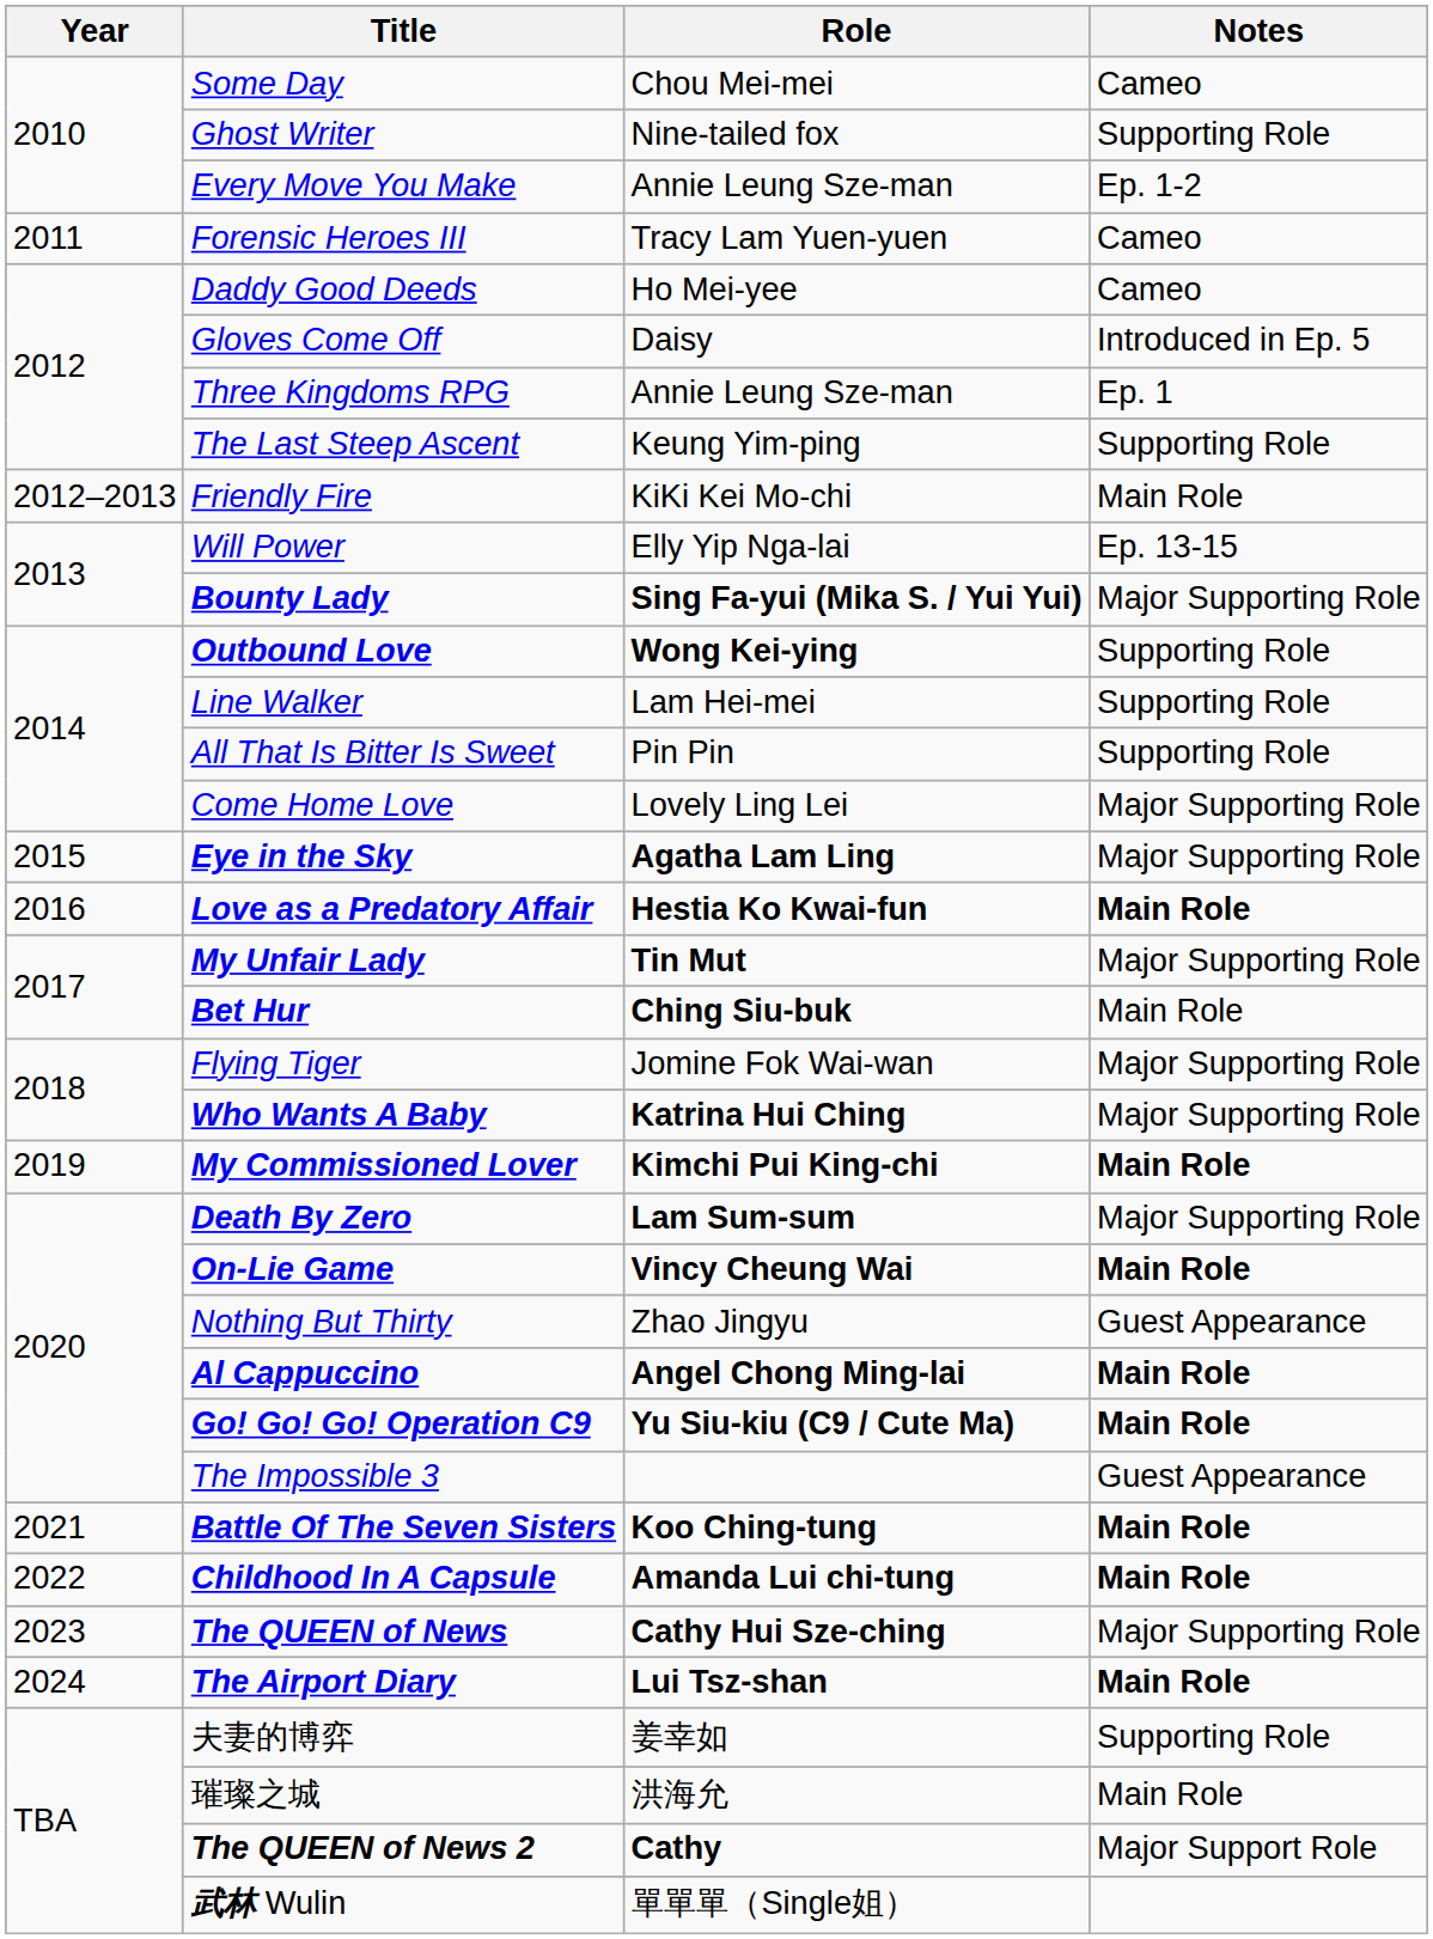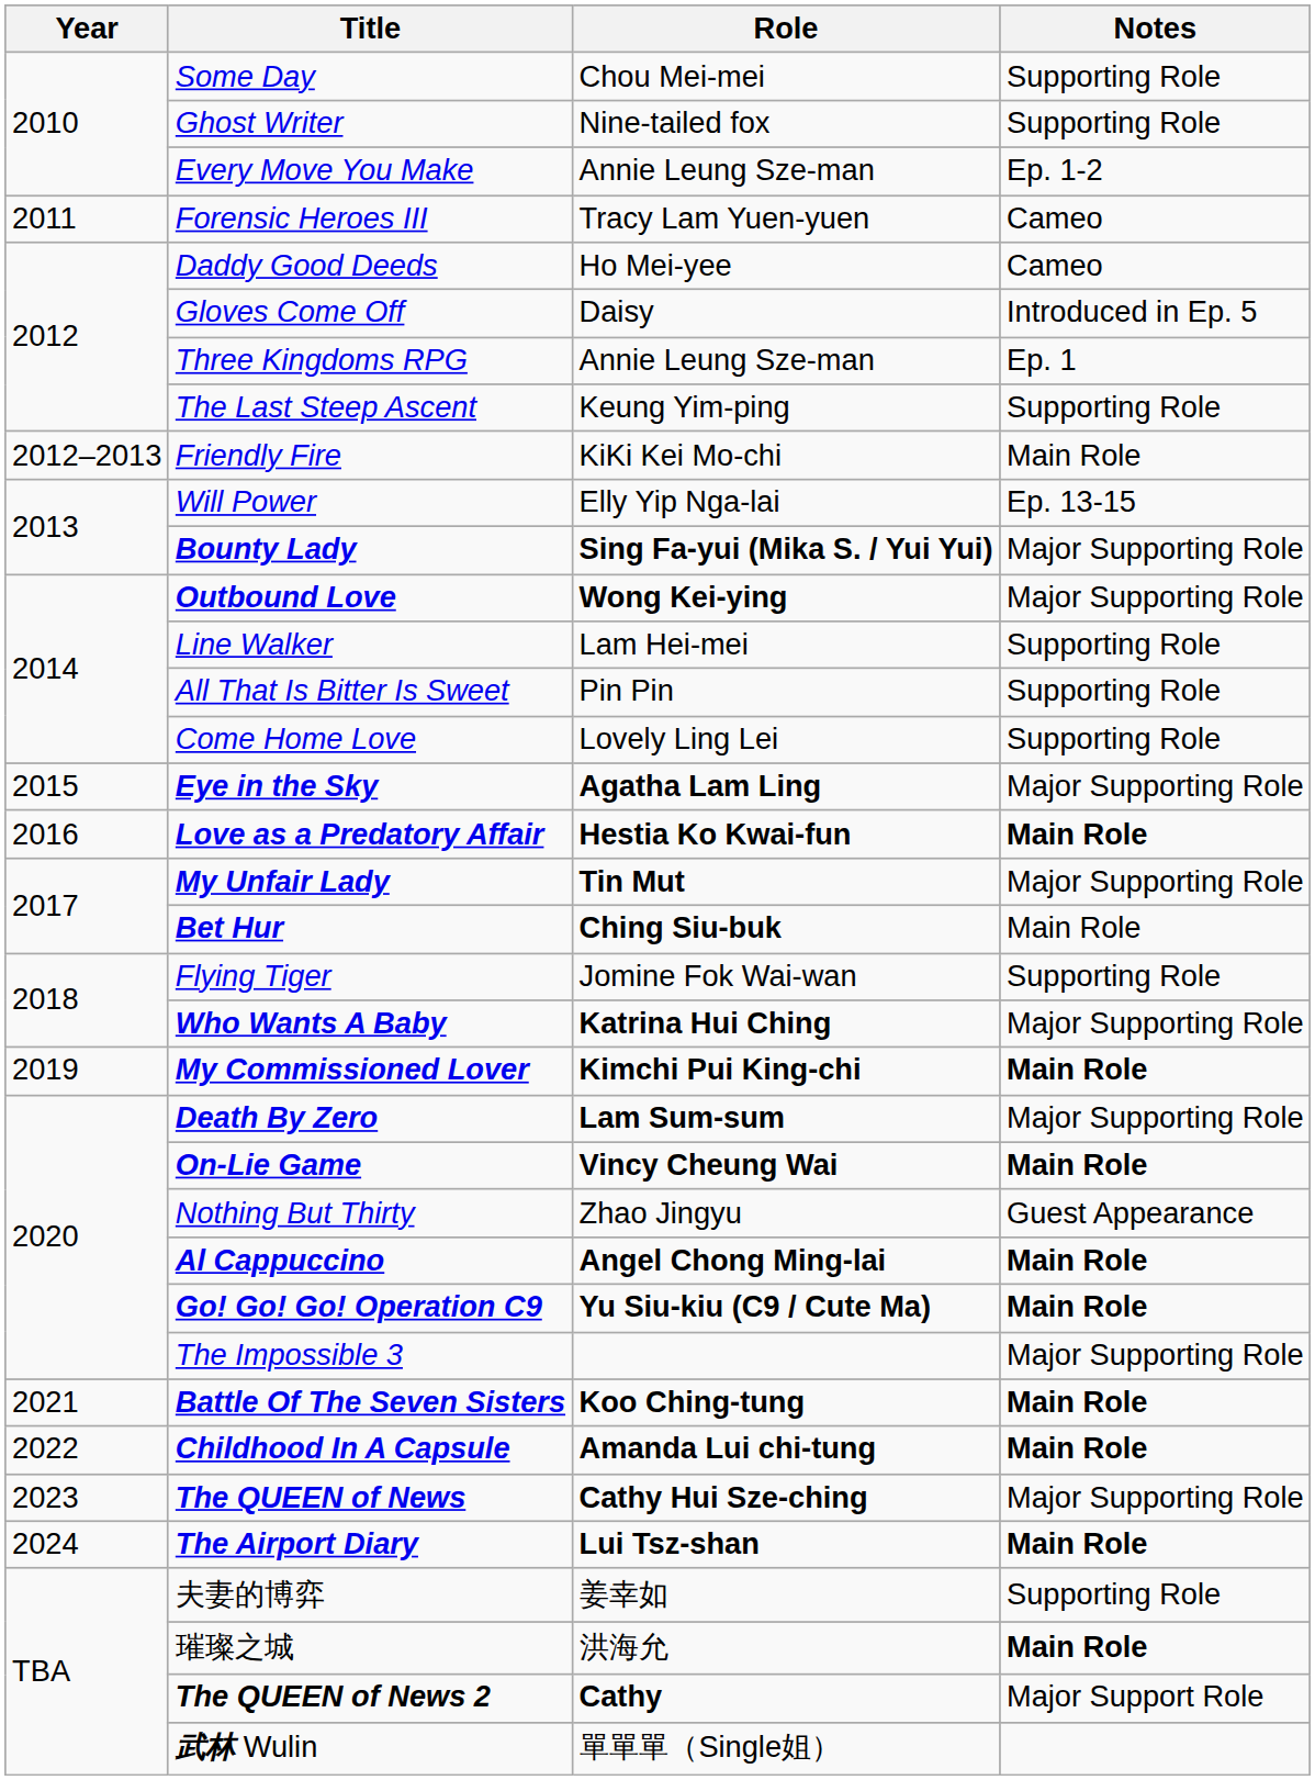 <table class="wikitable sortable mw-collapsible plainrowheaders">
 <tr>
 <th scope="col">Year</th>
 <th scope="col">Title</th>
 <th scope="col">Role</th>
 <th scope="col" class="unsortable">Notes</th>
 </tr>
 <tr>
 <td rowspan=3>2010</td>
 <td><em><a href='#'>Some Day</a></em></td>
 <td>Chou Mei-mei</td>
-<td>Cameo</td>
+<td>Supporting Role</td>
 </tr>
 <tr>
 <td><em><a href='#'>Ghost Writer</a></em></td>
 <td>Nine-tailed fox</td>
 <td>Supporting Role</td>
 </tr>
 <tr>
 <td><em><a href='#'>Every Move You Make</a></em></td>
 <td>Annie Leung Sze-man</td>
 <td>Ep. 1-2</td>
 </tr>
 <tr>
 <td>2011</td>
 <td><em><a href='#'>Forensic Heroes III</a></em></td>
 <td>Tracy Lam Yuen-yuen</td>
 <td>Cameo</td>
 </tr>
 <tr>
 <td rowspan=4>2012</td>
 <td><em><a href='#'>Daddy Good Deeds</a></em></td>
 <td>Ho Mei-yee</td>
 <td>Cameo</td>
 </tr>
 <tr>
 <td><em><a href='#'>Gloves Come Off</a></em></td>
 <td>Daisy</td>
 <td>Introduced in Ep. 5</td>
 </tr>
 <tr>
 <td><em><a href='#'>Three Kingdoms RPG</a></em></td>
 <td>Annie Leung Sze-man</td>
 <td>Ep. 1</td>
 </tr>
 <tr>
 <td><em><a href='#'>The Last Steep Ascent</a></em></td>
 <td>Keung Yim-ping</td>
 <td>Supporting Role</td>
 </tr>
 <tr>
 <td>2012–2013</td>
 <td><em><a href='#'>Friendly Fire</a></em></td>
 <td>KiKi Kei Mo-chi</td>
 <td>Main Role</td>
 </tr>
 <tr>
 <td rowspan=2>2013</td>
 <td><em><a href='#'>Will Power</a></em></td>
 <td>Elly Yip Nga-lai</td>
 <td>Ep. 13-15</td>
 </tr>
 <tr>
 <td><strong><em><a href='#'>Bounty Lady</a></em></strong></td>
 <td><strong>Sing Fa-yui (Mika S. / Yui Yui) </strong></td>
 <td>Major Supporting Role</td>
 </tr>
 <tr>
 <td rowspan=4>2014</td>
 <td><strong><em><a href='#'>Outbound Love</a></em></strong></td>
 <td><strong>Wong Kei-ying </strong></td>
-<td>Supporting Role</td>
+<td>Major Supporting Role</td>
 </tr>
 <tr>
 <td><em><a href='#'>Line Walker</a></em></td>
 <td>Lam Hei-mei</td>
 <td>Supporting Role</td>
 </tr>
 <tr>
 <td><em><a href='#'>All That Is Bitter Is Sweet</a></em></td>
 <td>Pin Pin</td>
 <td>Supporting Role</td>
 </tr>
 <tr>
 <td><em><a href='#'>Come Home Love</a></em></td>
 <td>Lovely Ling Lei</td>
-<td>Major Supporting Role</td>
+<td>Supporting Role</td>
 </tr>
 <tr>
 <td>2015</td>
 <td><strong><em><a href='#'>Eye in the Sky</a></em></strong></td>
 <td><strong>Agatha Lam Ling </strong></td>
 <td>Major Supporting Role</td>
 </tr>
 <tr>
 <td>2016</td>
 <td><strong><em><a href='#'>Love as a Predatory Affair</a></em></strong></td>
 <td><strong>Hestia Ko Kwai-fun </strong></td>
 <td><strong>Main Role</strong></td>
 </tr>
 <tr>
 <td rowspan=2>2017</td>
 <td><strong><em><a href='#'>My Unfair Lady</a></em></strong></td>
 <td><strong>Tin Mut </strong></td>
 <td>Major Supporting Role</td>
 </tr>
 <tr>
 <td><strong><em><a href='#'>Bet Hur</a></em></strong></td>
 <td><strong>Ching Siu-buk </strong></td>
 <td>Main Role</td>
 </tr>
 <tr>
 <td rowspan="2">2018</td>
 <td><em><a href='#'>Flying Tiger</a></em></td>
 <td>Jomine Fok Wai-wan</td>
-<td>Major Supporting Role</td>
+<td>Supporting Role</td>
 </tr>
 <tr>
 <td><strong><em><a href='#'>Who Wants A Baby</a></em></strong></td>
 <td><strong>Katrina Hui Ching </strong></td>
 <td>Major Supporting Role</td>
 </tr>
 <tr>
 <td>2019</td>
 <td><strong><em><a href='#'>My Commissioned Lover</a></em></strong></td>
 <td><strong>Kimchi Pui King-chi </strong></td>
 <td><strong>Main Role</strong></td>
 </tr>
 <tr>
 <td rowspan="6">2020</td>
 <td><strong><em><a href='#'>Death By Zero</a></em></strong></td>
 <td><strong>Lam Sum-sum </strong></td>
 <td>Major Supporting Role</td>
 </tr>
 <tr>
 <td><strong><em><a href='#'>On-Lie Game</a> </em></strong></td>
 <td><strong>Vincy Cheung Wai </strong></td>
 <td><strong>Main Role</strong></td>
 </tr>
 <tr>
 <td><em><a href='#'>Nothing But Thirty</a></em></td>
 <td>Zhao Jingyu</td>
 <td>Guest Appearance</td>
 </tr>
 <tr>
 <td><strong><em><a href='#'>Al Cappuccino</a></em></strong></td>
 <td><strong>Angel Chong Ming-lai </strong></td>
 <td><strong>Main Role</strong></td>
 </tr>
 <tr>
 <td><strong><em><a href='#'>Go! Go! Go! Operation C9</a></em></strong></td>
 <td><strong>Yu Siu-kiu (C9 / Cute Ma) </strong></td>
 <td><strong>Main Role</strong></td>
 </tr>
 <tr>
 <td><em><a href='#'>The Impossible 3</a></em></td>
 <td></td>
-<td>Guest Appearance</td>
+<td>Major Supporting Role</td>
 </tr>
 <tr>
 <td>2021</td>
 <td><strong><em><a href='#'>Battle Of The Seven Sisters</a></em></strong></td>
 <td><strong>Koo Ching-tung </strong></td>
 <td><strong>Main Role</strong></td>
 </tr>
 <tr>
 <td>2022</td>
 <td><strong><em><a href='#'>Childhood In A Capsule</a></em></strong></td>
 <td><strong>Amanda Lui chi-tung </strong></td>
 <td><strong>Main Role</strong></td>
 </tr>
 <tr>
 <td>2023</td>
 <td><strong><em><a href='#'>The QUEEN of News</a></em></strong></td>
 <td><strong>Cathy Hui Sze-ching </strong></td>
 <td>Major Supporting Role</td>
 </tr>
 <tr>
 <td>2024</td>
 <td><strong><em><a href='#'>The Airport Diary</a></em></strong></td>
 <td><strong>Lui Tsz-shan </strong></td>
 <td><strong>Main Role</strong></td>
 </tr>
 <tr>
 <td rowspan=4>TBA</td>
 <td>夫妻的博弈</td>
 <td>姜幸如</td>
 <td>Supporting Role</td>
 </tr>
 <tr>
 <td>璀璨之城</td>
 <td>洪海允</td>
-<td>Main Role</td>
+<td><strong>Main Role</strong></td>
 </tr>
 <tr>
 <td><strong><em>The QUEEN of News 2</em></strong></td>
 <td><strong>Cathy</strong></td>
 <td>Major Support Role</td>
 </tr>
 <tr>
 <td><strong><em>武林</em></strong> Wulin</td>
 <td>單單單（Single姐）</td>
 <td></td>
 </tr>
 </table>
